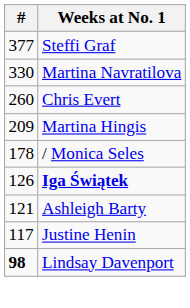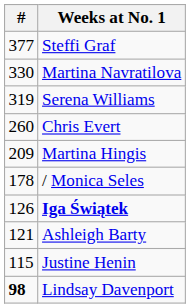 <table class=wikitable>
 <tr>
 <th>#</th>
 <th>Weeks at No. 1</th>
 </tr>
 <tr>
 <td>377</td>
 <td> <a href='#'>Steffi Graf</a></td>
 </tr>
 <tr>
 <td>330</td>
 <td> <a href='#'>Martina Navratilova</a></td>
+</tr>
+<tr>
+<td>319</td>
+<td> <a href='#'>Serena Williams</a></td>
 </tr>
 <tr>
 <td>260</td>
 <td> <a href='#'>Chris Evert</a></td>
 </tr>
 <tr>
 <td>209</td>
 <td> <a href='#'>Martina Hingis</a></td>
 </tr>
 <tr>
 <td>178</td>
 <td>/ <a href='#'>Monica Seles</a></td>
 </tr>
 <tr>
 <td>126</td>
 <td> <strong><a href='#'>Iga Świątek</a></strong></td>
 </tr>
 <tr>
 <td>121</td>
 <td> <a href='#'>Ashleigh Barty</a></td>
 </tr>
 <tr>
-<td>117</td>
+<td>115</td>
 <td> <a href='#'>Justine Henin</a></td>
 </tr>
 <tr>
 <td><strong>98</strong></td>
 <td> <a href='#'>Lindsay Davenport</a></td>
 </tr>
 </table>
